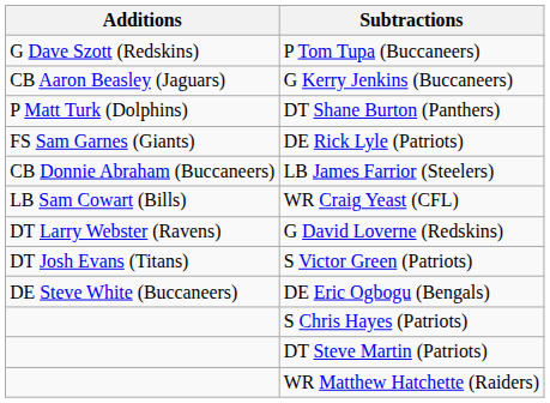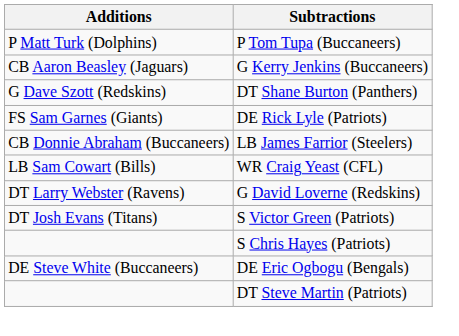 <table class="wikitable">
 <tr>
 <th>Additions</th>
 <th>Subtractions</th>
 </tr>
 <tr>
-<td>G <a href='#'>Dave Szott</a> (Redskins)</td>
+<td>P <a href='#'>Matt Turk</a> (Dolphins)</td>
 <td>P <a href='#'>Tom Tupa</a> (Buccaneers)</td>
 </tr>
 <tr>
 <td>CB <a href='#'>Aaron Beasley</a> (Jaguars)</td>
 <td>G <a href='#'>Kerry Jenkins</a> (Buccaneers)</td>
 </tr>
 <tr>
-<td>P <a href='#'>Matt Turk</a> (Dolphins)</td>
+<td>G <a href='#'>Dave Szott</a> (Redskins)</td>
 <td>DT <a href='#'>Shane Burton</a> (Panthers)</td>
 </tr>
 <tr>
 <td>FS <a href='#'>Sam Garnes</a> (Giants)</td>
 <td>DE <a href='#'>Rick Lyle</a> (Patriots)</td>
 </tr>
 <tr>
 <td>CB <a href='#'>Donnie Abraham</a> (Buccaneers)</td>
 <td>LB <a href='#'>James Farrior</a> (Steelers)</td>
 </tr>
 <tr>
 <td>LB <a href='#'>Sam Cowart</a> (Bills)</td>
 <td>WR <a href='#'>Craig Yeast</a> (CFL)</td>
 </tr>
 <tr>
 <td>DT <a href='#'>Larry Webster</a> (Ravens)</td>
 <td>G <a href='#'>David Loverne</a> (Redskins)</td>
 </tr>
 <tr>
 <td>DT <a href='#'>Josh Evans</a> (Titans)</td>
 <td>S <a href='#'>Victor Green</a> (Patriots)</td>
 </tr>
 <tr>
+<td></td>
+<td>S <a href='#'>Chris Hayes</a> (Patriots)</td>
+</tr>
+<tr>
 <td>DE <a href='#'>Steve White</a> (Buccaneers)</td>
 <td>DE <a href='#'>Eric Ogbogu</a> (Bengals)</td>
 </tr>
 <tr>
 <td></td>
-<td>S <a href='#'>Chris Hayes</a> (Patriots)</td>
-</tr>
-<tr>
-<td></td>
 <td>DT <a href='#'>Steve Martin</a> (Patriots)</td>
 </tr>
-<tr>
-<td></td>
-<td>WR <a href='#'>Matthew Hatchette</a> (Raiders)</td>
-</tr>
 </table>
